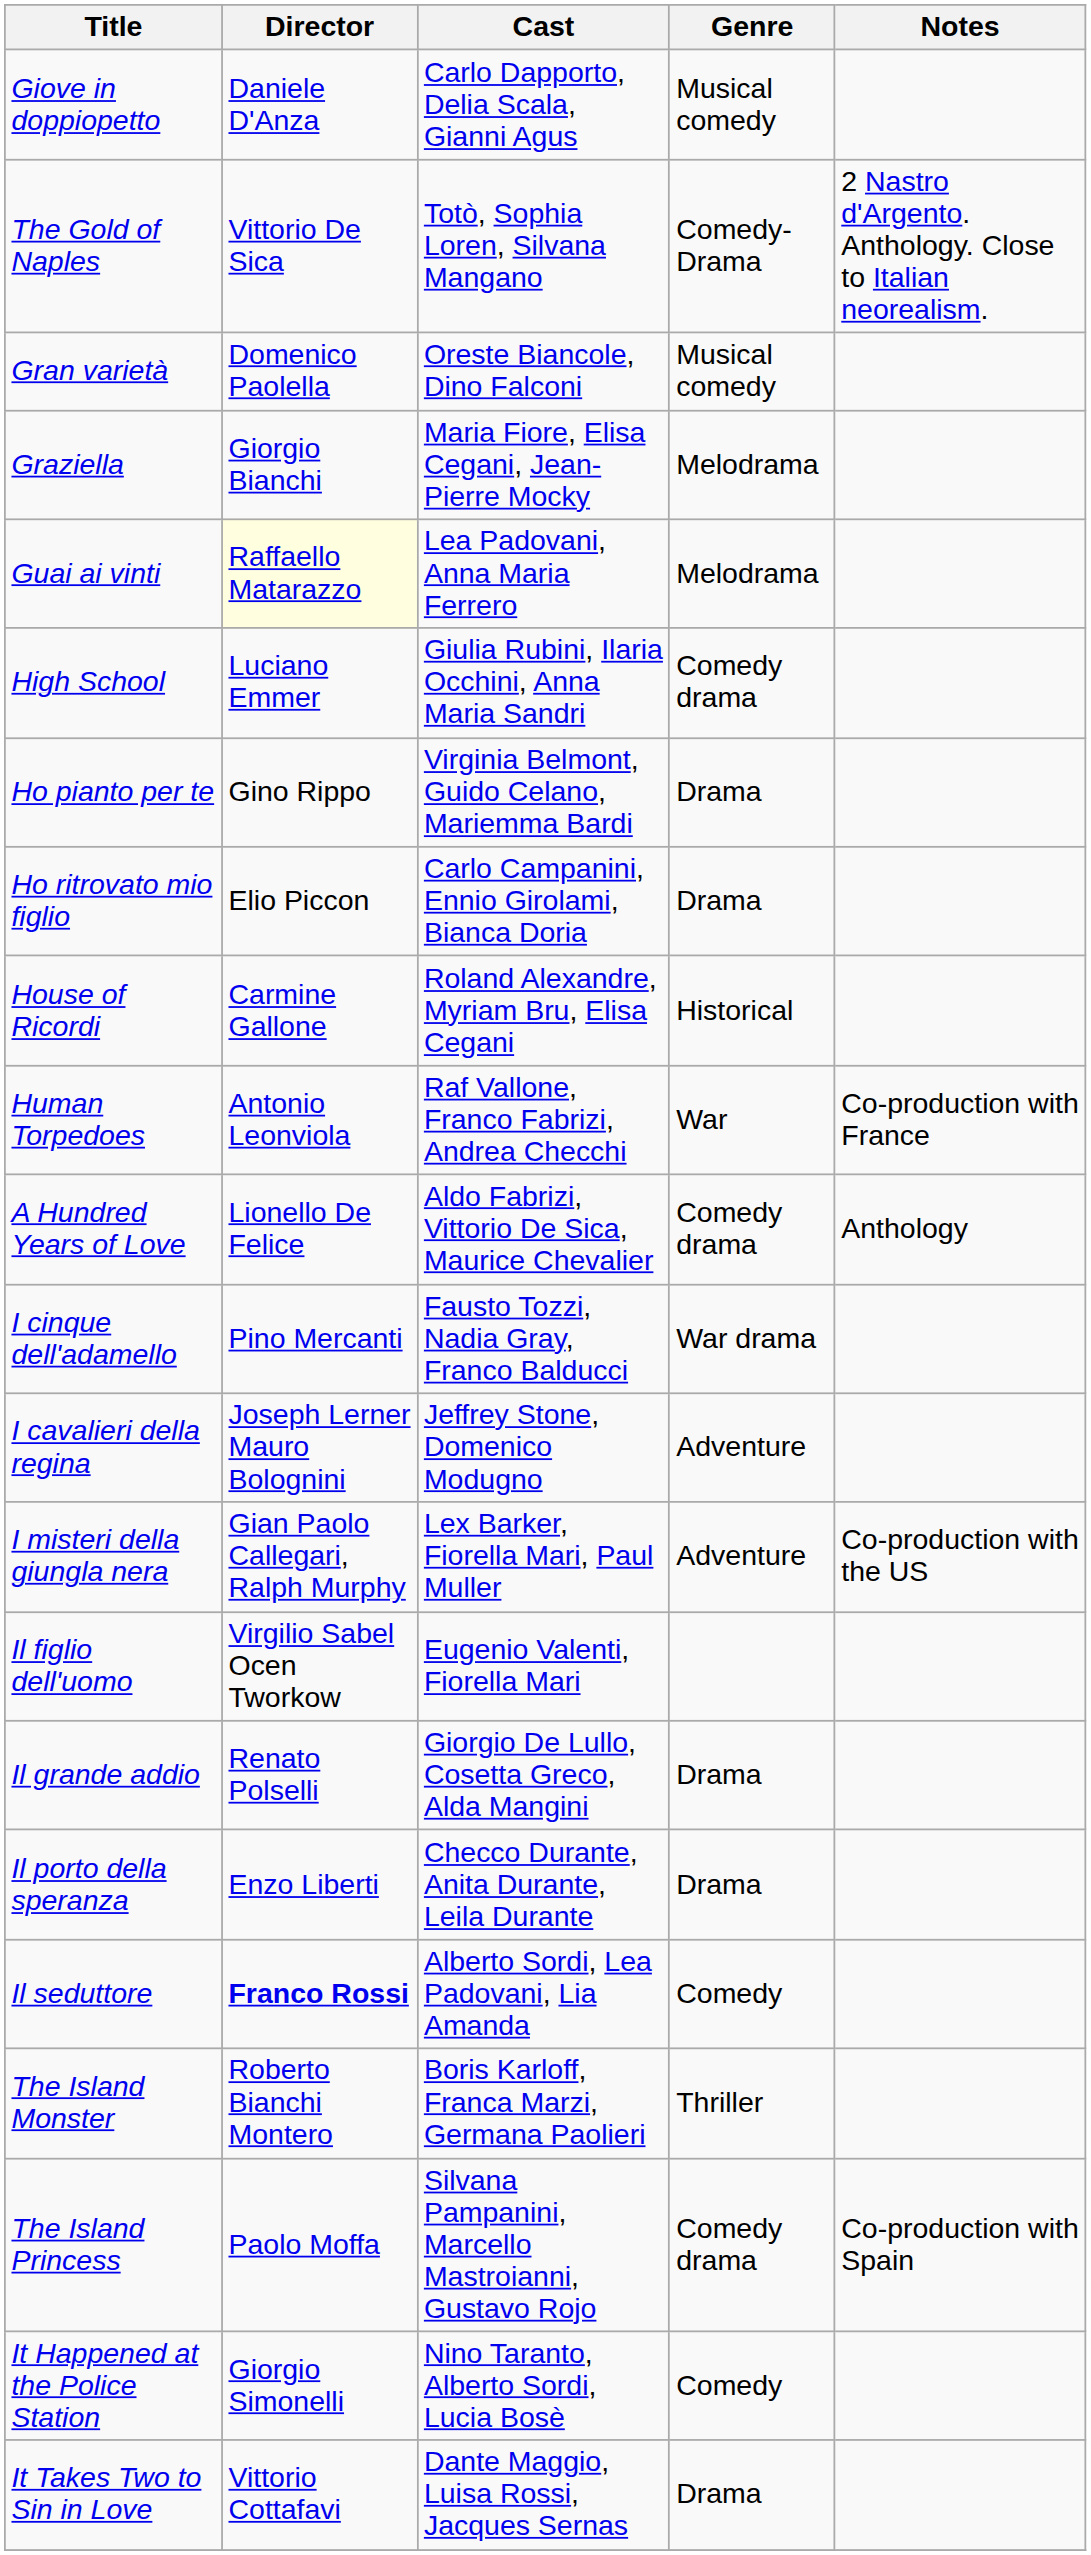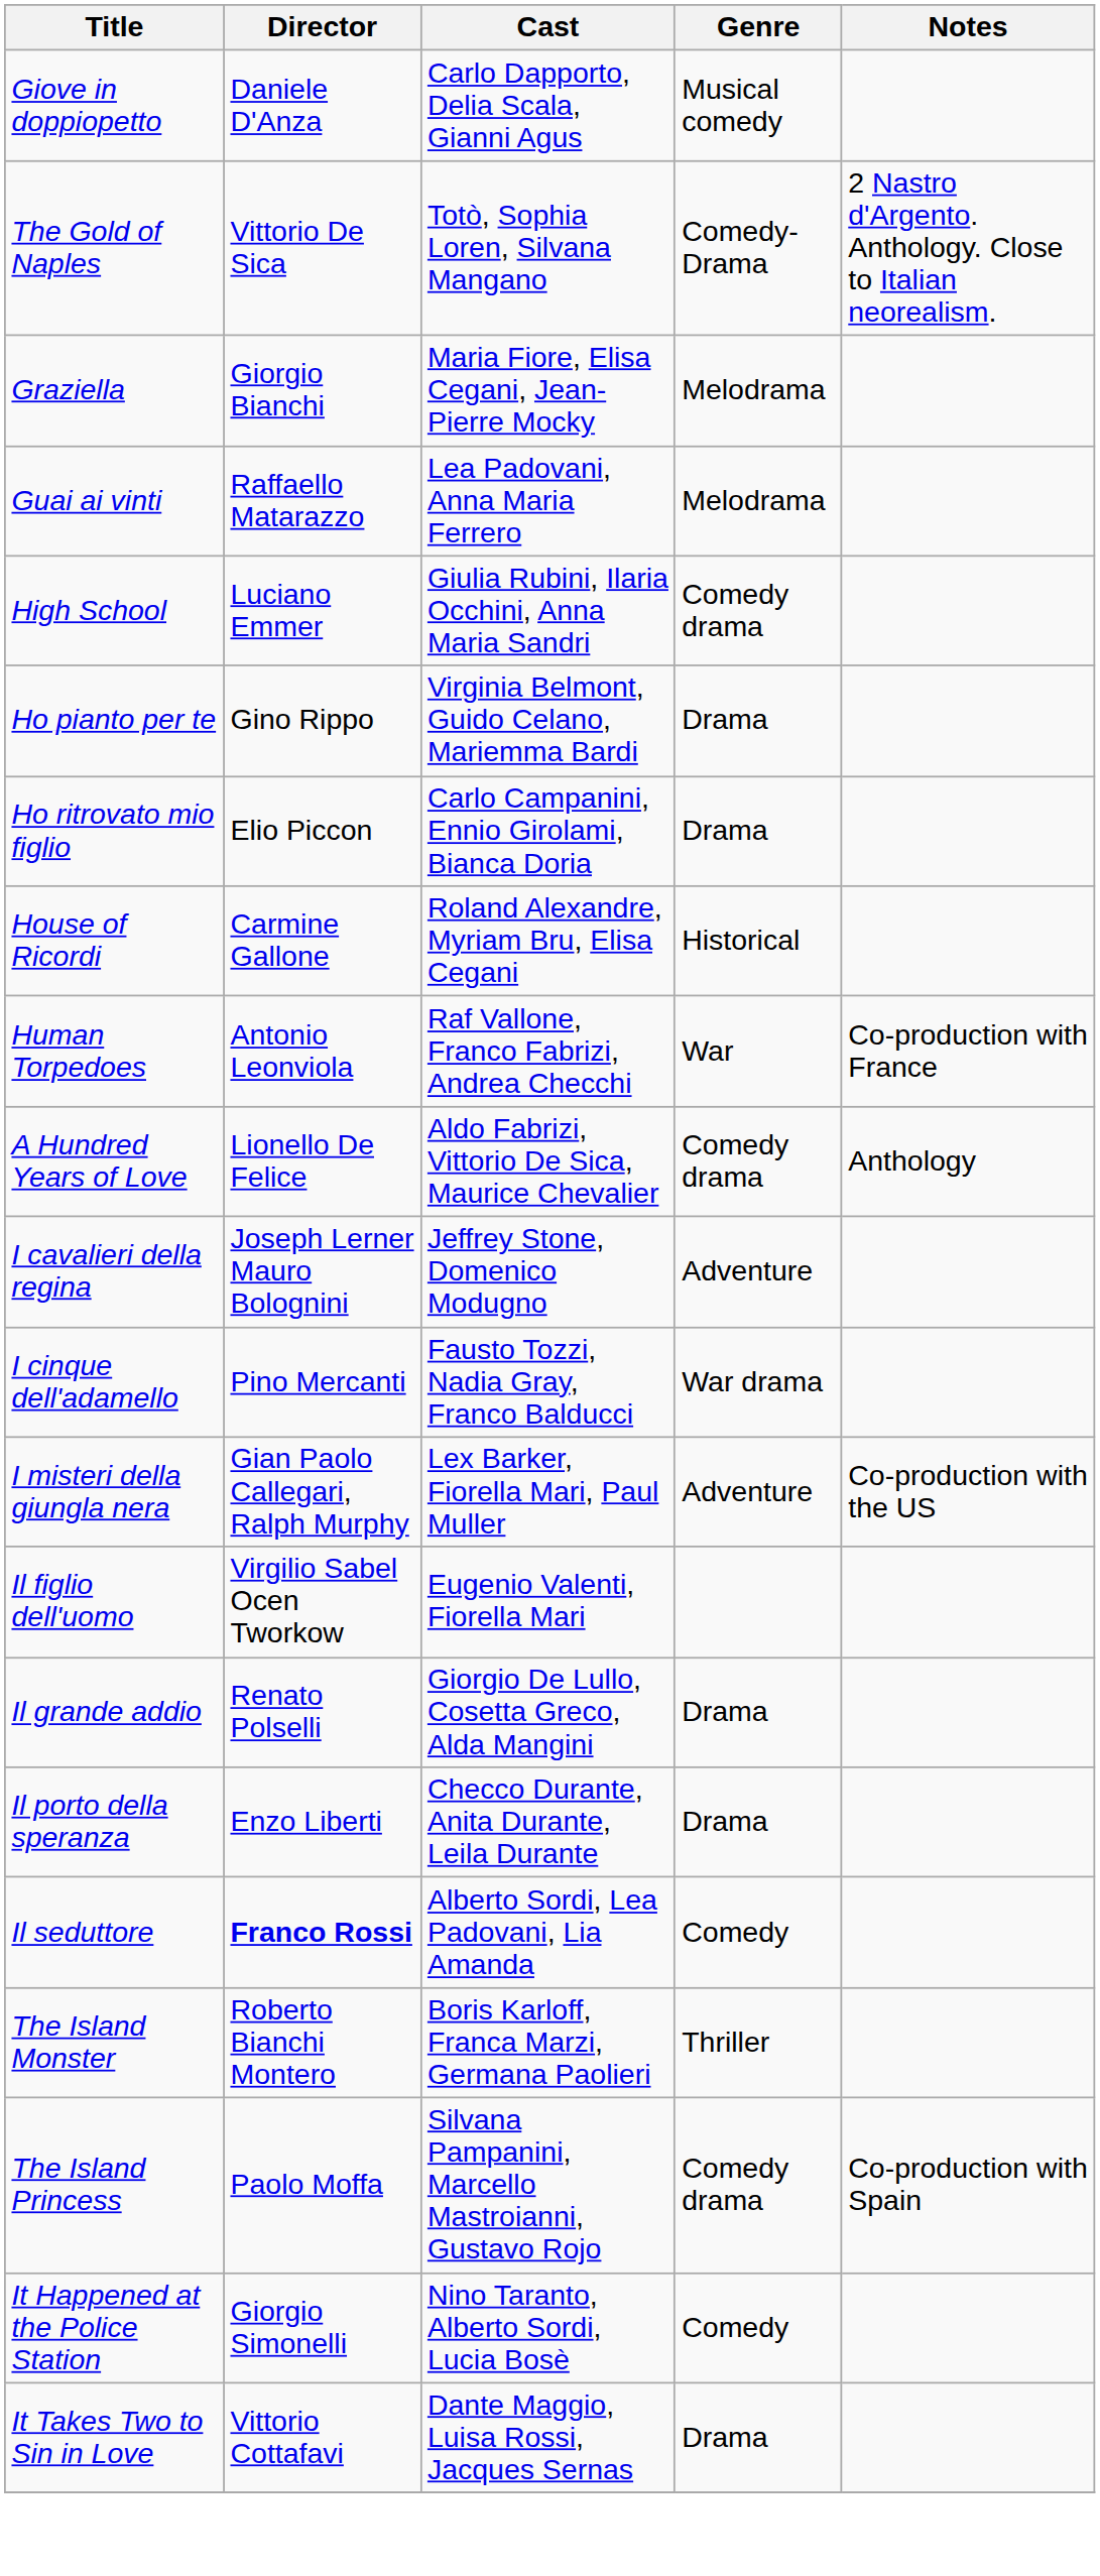 <table class="wikitable">
 <tr>
 <th>Title</th>
 <th>Director</th>
 <th>Cast</th>
 <th>Genre</th>
 <th>Notes</th>
 </tr>
 <tr>
 <td><em><a href='#'>Giove in doppiopetto</a></em></td>
 <td><a href='#'>Daniele D'Anza</a></td>
 <td><a href='#'>Carlo Dapporto</a>, <a href='#'>Delia Scala</a>, <a href='#'>Gianni Agus</a></td>
 <td>Musical comedy</td>
 <td></td>
 </tr>
 <tr>
 <td><em><a href='#'>The Gold of Naples</a></em></td>
 <td><a href='#'>Vittorio De Sica</a></td>
 <td><a href='#'>Totò</a>, <a href='#'>Sophia Loren</a>, <a href='#'>Silvana Mangano</a></td>
 <td>Comedy-Drama</td>
 <td>2 <a href='#'>Nastro d'Argento</a>. Anthology. Close to <a href='#'>Italian neorealism</a>.</td>
 </tr>
 <tr>
-<td><em><a href='#'>Gran varietà</a></em></td>
-<td><a href='#'>Domenico Paolella</a></td>
-<td><a href='#'>Oreste Biancole</a>, <a href='#'>Dino Falconi</a></td>
-<td>Musical comedy</td>
-<td></td>
-</tr>
-<tr>
 <td><em><a href='#'>Graziella</a></em></td>
 <td><a href='#'>Giorgio Bianchi</a></td>
 <td><a href='#'>Maria Fiore</a>, <a href='#'>Elisa Cegani</a>, <a href='#'>Jean-Pierre Mocky</a></td>
 <td>Melodrama</td>
 <td></td>
 </tr>
 <tr>
 <td><em><a href='#'>Guai ai vinti</a></em></td>
-<td style="background: lightyellow;"><a href='#'>Raffaello Matarazzo</a></td>
+<td><a href='#'>Raffaello Matarazzo</a></td>
 <td><a href='#'>Lea Padovani</a>, <a href='#'>Anna Maria Ferrero</a></td>
 <td>Melodrama</td>
 <td></td>
 </tr>
 <tr>
 <td><em><a href='#'>High School</a></em></td>
 <td><a href='#'>Luciano Emmer</a></td>
 <td><a href='#'>Giulia Rubini</a>, <a href='#'>Ilaria Occhini</a>, <a href='#'>Anna Maria Sandri</a></td>
 <td>Comedy drama</td>
 <td></td>
 </tr>
 <tr>
 <td><em><a href='#'>Ho pianto per te</a></em></td>
 <td>Gino Rippo</td>
 <td><a href='#'>Virginia Belmont</a>, <a href='#'>Guido Celano</a>, <a href='#'>Mariemma Bardi</a></td>
 <td>Drama</td>
 <td></td>
 </tr>
 <tr>
 <td><em><a href='#'>Ho ritrovato mio figlio</a></em></td>
 <td>Elio Piccon</td>
 <td><a href='#'>Carlo Campanini</a>, <a href='#'>Ennio Girolami</a>, <a href='#'>Bianca Doria</a></td>
 <td>Drama</td>
 <td></td>
 </tr>
 <tr>
 <td><em><a href='#'>House of Ricordi</a></em></td>
 <td><a href='#'>Carmine Gallone</a></td>
 <td><a href='#'>Roland Alexandre</a>, <a href='#'>Myriam Bru</a>, <a href='#'>Elisa Cegani</a></td>
 <td>Historical</td>
 <td></td>
 </tr>
 <tr>
 <td><em><a href='#'>Human Torpedoes</a></em></td>
 <td><a href='#'>Antonio Leonviola</a></td>
 <td><a href='#'>Raf Vallone</a>, <a href='#'>Franco Fabrizi</a>, <a href='#'>Andrea Checchi</a></td>
 <td>War</td>
 <td>Co-production with France</td>
 </tr>
 <tr>
 <td><em><a href='#'>A Hundred Years of Love</a></em></td>
 <td><a href='#'>Lionello De Felice</a></td>
 <td><a href='#'>Aldo Fabrizi</a>, <a href='#'>Vittorio De Sica</a>, <a href='#'>Maurice Chevalier</a></td>
 <td>Comedy drama</td>
 <td>Anthology</td>
 </tr>
 <tr>
+<td><em><a href='#'>I cavalieri della regina</a></em></td>
+<td><a href='#'>Joseph Lerner</a><br><a href='#'>Mauro Bolognini</a></td>
+<td><a href='#'>Jeffrey Stone</a>, <a href='#'>Domenico Modugno</a></td>
+<td>Adventure</td>
+<td></td>
+</tr>
+<tr>
 <td><em><a href='#'>I cinque dell'adamello</a></em></td>
 <td><a href='#'>Pino Mercanti</a></td>
 <td><a href='#'>Fausto Tozzi</a>, <a href='#'>Nadia Gray</a>, <a href='#'>Franco Balducci</a></td>
 <td>War drama</td>
-<td></td>
-</tr>
-<tr>
-<td><em><a href='#'>I cavalieri della regina</a></em></td>
-<td><a href='#'>Joseph Lerner</a><br><a href='#'>Mauro Bolognini</a></td>
-<td><a href='#'>Jeffrey Stone</a>, <a href='#'>Domenico Modugno</a></td>
-<td>Adventure</td>
 <td></td>
 </tr>
 <tr>
 <td><em><a href='#'>I misteri della giungla nera</a></em></td>
 <td><a href='#'>Gian Paolo Callegari</a>, <a href='#'>Ralph Murphy</a></td>
 <td><a href='#'>Lex Barker</a>, <a href='#'>Fiorella Mari</a>, <a href='#'>Paul Muller</a></td>
 <td>Adventure</td>
 <td>Co-production with the US</td>
 </tr>
 <tr>
 <td><em><a href='#'>Il figlio dell'uomo</a></em></td>
 <td><a href='#'>Virgilio Sabel</a><br>Ocen Tworkow</td>
 <td><a href='#'>Eugenio Valenti</a>, <a href='#'>Fiorella Mari</a></td>
 <td></td>
 <td></td>
 </tr>
 <tr>
 <td><em><a href='#'>Il grande addio</a></em></td>
 <td><a href='#'>Renato Polselli</a></td>
 <td><a href='#'>Giorgio De Lullo</a>, <a href='#'>Cosetta Greco</a>, <a href='#'>Alda Mangini</a></td>
 <td>Drama</td>
 <td></td>
 </tr>
 <tr>
 <td><em><a href='#'>Il porto della speranza</a></em></td>
 <td><a href='#'>Enzo Liberti</a></td>
 <td><a href='#'>Checco Durante</a>, <a href='#'>Anita Durante</a>, <a href='#'>Leila Durante</a></td>
 <td>Drama</td>
 <td></td>
 </tr>
 <tr>
 <td><em><a href='#'>Il seduttore</a></em></td>
 <td><strong><a href='#'>Franco Rossi</a></strong></td>
 <td><a href='#'>Alberto Sordi</a>, <a href='#'>Lea Padovani</a>, <a href='#'>Lia Amanda</a></td>
 <td>Comedy</td>
 <td></td>
 </tr>
 <tr>
 <td><em><a href='#'>The Island Monster</a></em></td>
 <td><a href='#'>Roberto Bianchi Montero</a></td>
 <td><a href='#'>Boris Karloff</a>, <a href='#'>Franca Marzi</a>, <a href='#'>Germana Paolieri</a></td>
 <td>Thriller</td>
 <td></td>
 </tr>
 <tr>
 <td><em><a href='#'>The Island Princess</a></em></td>
 <td><a href='#'>Paolo Moffa</a></td>
 <td><a href='#'>Silvana Pampanini</a>, <a href='#'>Marcello Mastroianni</a>, <a href='#'>Gustavo Rojo</a></td>
 <td>Comedy drama</td>
 <td>Co-production with Spain</td>
 </tr>
 <tr>
 <td><em><a href='#'>It Happened at the Police Station</a></em></td>
 <td><a href='#'>Giorgio Simonelli</a></td>
 <td><a href='#'>Nino Taranto</a>, <a href='#'>Alberto Sordi</a>, <a href='#'>Lucia Bosè</a></td>
 <td>Comedy</td>
 <td></td>
 </tr>
 <tr>
 <td><em><a href='#'>It Takes Two to Sin in Love</a></em></td>
 <td><a href='#'>Vittorio Cottafavi</a></td>
 <td><a href='#'>Dante Maggio</a>, <a href='#'>Luisa Rossi</a>, <a href='#'>Jacques Sernas</a></td>
 <td>Drama</td>
 <td></td>
 </tr>
 <tr>
 </tr>
 </table>
